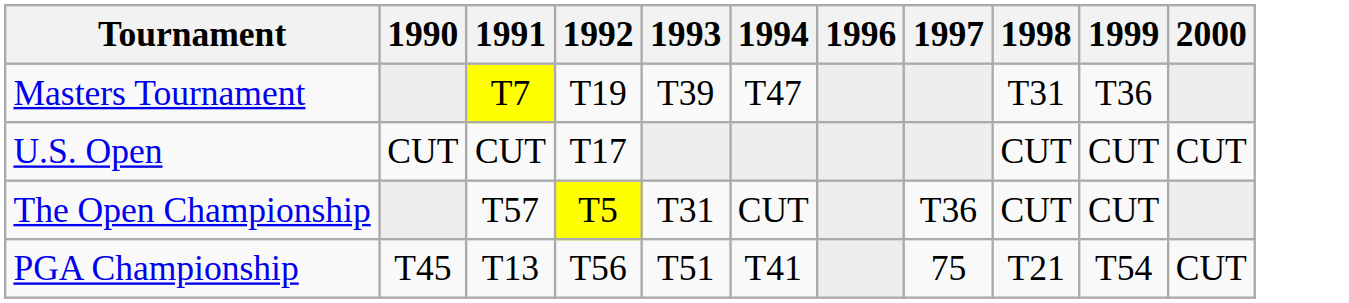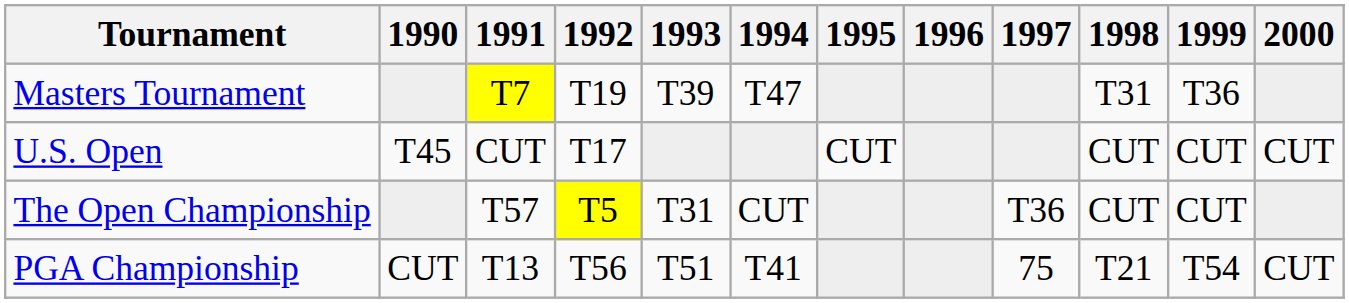 <table class="wikitable" style="font-size:95%;text-align:center;">
 <tr>
 <th>Tournament</th>
 <th>1990</th>
 <th>1991</th>
 <th>1992</th>
 <th>1993</th>
 <th>1994</th>
+<th>1995</th>
 <th>1996</th>
 <th>1997</th>
 <th>1998</th>
 <th>1999</th>
 <th>2000</th>
 </tr>
 <tr>
 <td align=left><a href='#'>Masters Tournament</a></td>
 <td style="background:#eeeeee;"></td>
 <td style="background:yellow;">T7</td>
 <td>T19</td>
 <td>T39</td>
 <td>T47</td>
 <td style="background:#eeeeee;"></td>
 <td style="background:#eeeeee;"></td>
+<td style="background:#eeeeee;"></td>
 <td>T31</td>
 <td>T36</td>
 <td style="background:#eeeeee;"></td>
 </tr>
 <tr>
 <td align=left><a href='#'>U.S. Open</a></td>
-<td>CUT</td>
+<td>T45</td>
 <td>CUT</td>
 <td>T17</td>
 <td style="background:#eeeeee;"></td>
 <td style="background:#eeeeee;"></td>
+<td>CUT</td>
 <td style="background:#eeeeee;"></td>
 <td style="background:#eeeeee;"></td>
 <td>CUT</td>
 <td>CUT</td>
 <td>CUT</td>
 </tr>
 <tr>
 <td align=left><a href='#'>The Open Championship</a></td>
 <td style="background:#eeeeee;"></td>
 <td>T57</td>
 <td style="background:yellow;">T5</td>
 <td>T31</td>
 <td>CUT</td>
 <td style="background:#eeeeee;"></td>
+<td style="background:#eeeeee;"></td>
 <td>T36</td>
 <td>CUT</td>
 <td>CUT</td>
 <td style="background:#eeeeee;"></td>
 </tr>
 <tr>
 <td align=left><a href='#'>PGA Championship</a></td>
-<td>T45</td>
+<td>CUT</td>
 <td>T13</td>
 <td>T56</td>
 <td>T51</td>
 <td>T41</td>
+<td style="background:#eeeeee;"></td>
 <td style="background:#eeeeee;"></td>
 <td>75</td>
 <td>T21</td>
 <td>T54</td>
 <td>CUT</td>
 </tr>
 </table>
